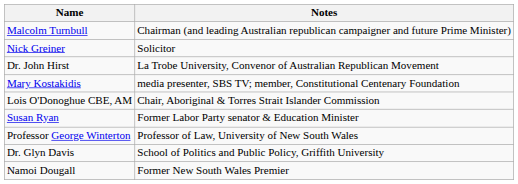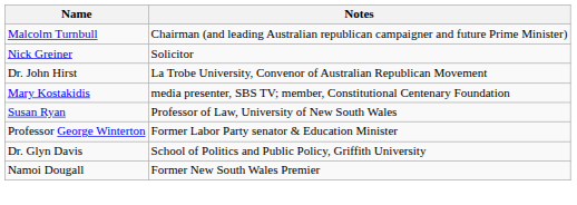 <table class="wikitable">
 <tr>
 <th>Name</th>
 <th>Notes</th>
 </tr>
 <tr>
 <td><a href='#'>Malcolm Turnbull</a></td>
 <td>Chairman (and leading Australian republican campaigner and future Prime Minister)</td>
 </tr>
 <tr>
 <td><a href='#'>Nick Greiner</a></td>
 <td>Solicitor</td>
 </tr>
 <tr>
 <td>Dr. John Hirst</td>
 <td>La Trobe University, Convenor of Australian Republican Movement</td>
 </tr>
 <tr>
 <td><a href='#'>Mary Kostakidis</a></td>
 <td>media presenter, SBS TV; member, Constitutional Centenary Foundation</td>
 </tr>
 <tr>
-<td>Lois O'Donoghue CBE, AM</td>
-<td>Chair, Aboriginal & Torres Strait Islander Commission</td>
-</tr>
-<tr>
 <td><a href='#'>Susan Ryan</a></td>
-<td>Former Labor Party senator & Education Minister</td>
+<td>Professor of Law, University of New South Wales</td>
 </tr>
 <tr>
 <td>Professor <a href='#'>George Winterton</a></td>
-<td>Professor of Law, University of New South Wales</td>
+<td>Former Labor Party senator & Education Minister</td>
 </tr>
 <tr>
 <td>Dr. Glyn Davis</td>
 <td>School of Politics and Public Policy, Griffith University</td>
 </tr>
 <tr>
 <td>Namoi Dougall</td>
 <td>Former New South Wales Premier</td>
 </tr>
 </table>
